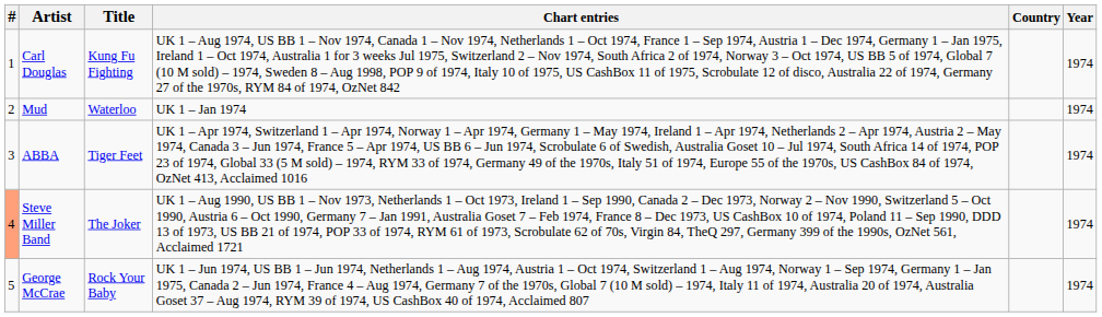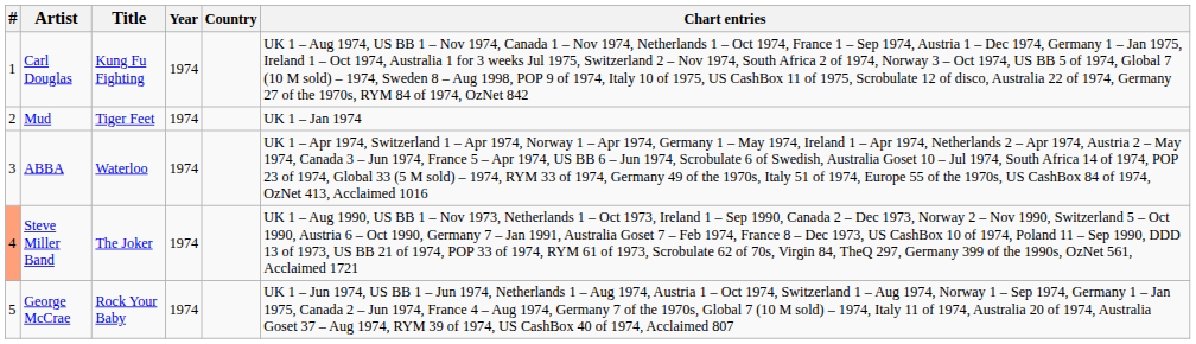 <table class="wikitable" style="font-size:95%;">
 <tr>
 <th><big>#</big></th>
 <th><big>Artist</big></th>
 <th><big>Title</big></th>
+<th>Year</th>
+<th>Country</th>
 <th>Chart entries</th>
-<th>Country</th>
-<th>Year</th>
 </tr>
 <tr>
 <td>1</td>
 <td><a href='#'>Carl Douglas</a></td>
 <td><a href='#'>Kung Fu Fighting</a></td>
+<td>1974</td>
+<td></td>
 <td>UK 1 – Aug 1974, US BB 1 – Nov 1974, Canada 1 – Nov 1974, Netherlands 1 – Oct 1974, France 1 – Sep 1974, Austria 1 – Dec 1974, Germany 1 – Jan 1975, Ireland 1 – Oct 1974, Australia 1 for 3 weeks Jul 1975, Switzerland 2 – Nov 1974, South Africa 2 of 1974, Norway 3 – Oct 1974, US BB 5 of 1974, Global 7 (10 M sold) – 1974, Sweden 8 – Aug 1998, POP 9 of 1974, Italy 10 of 1975, US CashBox 11 of 1975, Scrobulate 12 of disco, Australia 22 of 1974, Germany 27 of the 1970s, RYM 84 of 1974, OzNet 842</td>
-<td></td>
-<td>1974</td>
 </tr>
 <tr>
 <td>2</td>
 <td><a href='#'>Mud</a></td>
-<td><a href='#'>Waterloo</a></td>
+<td><a href='#'>Tiger Feet</a></td>
+<td>1974</td>
+<td></td>
 <td>UK 1 – Jan 1974</td>
-<td></td>
-<td>1974</td>
 </tr>
 <tr>
 <td>3</td>
 <td><a href='#'>ABBA</a></td>
-<td><a href='#'>Tiger Feet</a></td>
+<td><a href='#'>Waterloo</a></td>
+<td>1974</td>
+<td></td>
 <td>UK 1 – Apr 1974, Switzerland 1 – Apr 1974, Norway 1 – Apr 1974, Germany 1 – May 1974, Ireland 1 – Apr 1974, Netherlands 2 – Apr 1974, Austria 2 – May 1974, Canada 3 – Jun 1974, France 5 – Apr 1974, US BB 6 – Jun 1974, Scrobulate 6 of Swedish, Australia Goset 10 – Jul 1974, South Africa 14 of 1974, POP 23 of 1974, Global 33 (5 M sold) – 1974, RYM 33 of 1974, Germany 49 of the 1970s, Italy 51 of 1974, Europe 55 of the 1970s, US CashBox 84 of 1974, OzNet 413, Acclaimed 1016</td>
-<td></td>
-<td>1974</td>
 </tr>
 <tr>
 <td style="background: lightsalmon;">4</td>
 <td><a href='#'>Steve Miller Band</a></td>
 <td><a href='#'>The Joker</a></td>
+<td>1974</td>
+<td></td>
 <td>UK 1 – Aug 1990, US BB 1 – Nov 1973, Netherlands 1 – Oct 1973, Ireland 1 – Sep 1990, Canada 2 – Dec 1973, Norway 2 – Nov 1990, Switzerland 5 – Oct 1990, Austria 6 – Oct 1990, Germany 7 – Jan 1991, Australia Goset 7 – Feb 1974, France 8 – Dec 1973, US CashBox 10 of 1974, Poland 11 – Sep 1990, DDD 13 of 1973, US BB 21 of 1974, POP 33 of 1974, RYM 61 of 1973, Scrobulate 62 of 70s, Virgin 84, TheQ 297, Germany 399 of the 1990s, OzNet 561, Acclaimed 1721</td>
-<td></td>
-<td>1974</td>
 </tr>
 <tr>
 <td>5</td>
 <td><a href='#'>George McCrae</a></td>
 <td><a href='#'>Rock Your Baby</a></td>
+<td>1974</td>
+<td></td>
 <td>UK 1 – Jun 1974, US BB 1 – Jun 1974, Netherlands 1 – Aug 1974, Austria 1 – Oct 1974, Switzerland 1 – Aug 1974, Norway 1 – Sep 1974, Germany 1 – Jan 1975, Canada 2 – Jun 1974, France 4 – Aug 1974, Germany 7 of the 1970s, Global 7 (10 M sold) – 1974, Italy 11 of 1974, Australia 20 of 1974, Australia Goset 37 – Aug 1974, RYM 39 of 1974, US CashBox 40 of 1974, Acclaimed 807</td>
-<td></td>
-<td>1974</td>
 </tr>
 </table>
